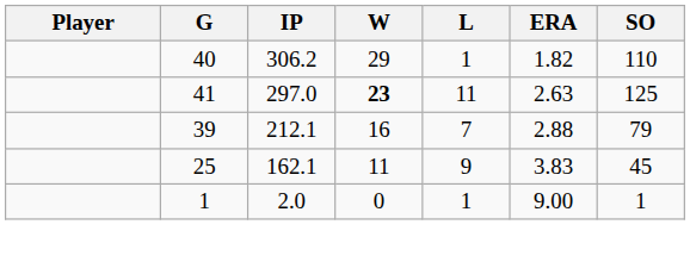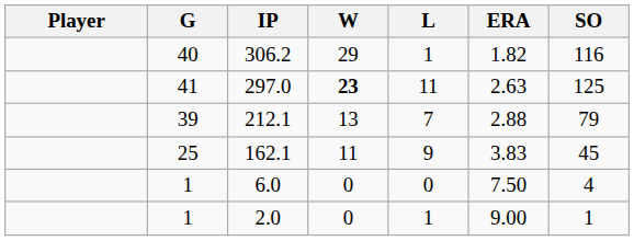 <table class="wikitable sortable">
 <tr>
 <th bgcolor="#DDDDFF" width="16%">Player</th>
 <th bgcolor="#DDDDFF" width="9%">G</th>
 <th bgcolor="#DDDDFF" width="9%">IP</th>
 <th bgcolor="#DDDDFF" width="9%">W</th>
 <th bgcolor="#DDDDFF" width="9%">L</th>
 <th bgcolor="#DDDDFF" width="9%">ERA</th>
 <th bgcolor="#DDDDFF" width="9%">SO</th>
 </tr>
 <tr align="center">
 <td></td>
 <td>40</td>
 <td>306.2</td>
 <td>29</td>
 <td>1</td>
 <td>1.82</td>
-<td>110</td>
+<td>116</td>
 </tr>
 <tr align="center">
 <td></td>
 <td>41</td>
 <td>297.0</td>
 <td><strong>23</strong></td>
 <td>11</td>
 <td>2.63</td>
 <td>125</td>
 </tr>
 <tr align="center">
 <td></td>
 <td>39</td>
 <td>212.1</td>
-<td>16</td>
+<td>13</td>
 <td>7</td>
 <td>2.88</td>
 <td>79</td>
 </tr>
 <tr align="center">
 <td></td>
 <td>25</td>
 <td>162.1</td>
 <td>11</td>
 <td>9</td>
 <td>3.83</td>
 <td>45</td>
 </tr>
 <tr align="center">
 <td></td>
 <td>1</td>
+<td>6.0</td>
+<td>0</td>
+<td>0</td>
+<td>7.50</td>
+<td>4</td>
+</tr>
+<tr align="center">
+<td></td>
+<td>1</td>
 <td>2.0</td>
 <td>0</td>
 <td>1</td>
 <td>9.00</td>
 <td>1</td>
 </tr>
 </table>
